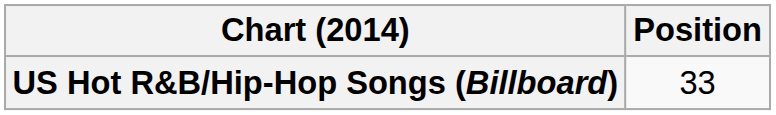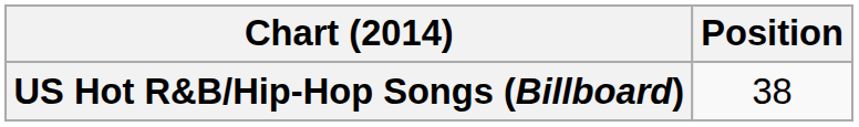 <table class="wikitable plainrowheaders" style="text-align:center">
 <tr>
 <th scope="col">Chart (2014)</th>
 <th scope="col">Position</th>
 </tr>
 <tr>
 <th scope="row">US Hot R&B/Hip-Hop Songs (<em>Billboard</em>)</th>
-<td>33</td>
+<td>38</td>
 </tr>
 </table>
